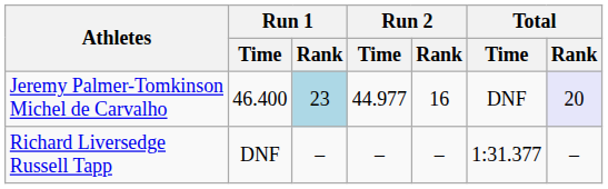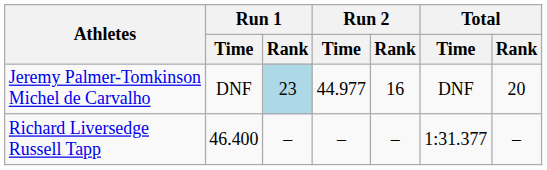 <table class="wikitable" border="1" style="font-size:90%">
 <tr>
 <th rowspan="2">Athletes</th>
 <th colspan="2">Run 1</th>
 <th colspan="2">Run 2</th>
 <th colspan="2">Total</th>
 </tr>
 <tr>
 <th>Time</th>
 <th>Rank</th>
 <th>Time</th>
 <th>Rank</th>
 <th>Time</th>
 <th>Rank</th>
 </tr>
 <tr>
 <td><a href='#'>Jeremy Palmer-Tomkinson</a><br><a href='#'>Michel de Carvalho</a></td>
-<td align="center">46.400</td>
+<td align="center">DNF</td>
 <td align="center" style="background: lightblue;">23</td>
 <td align="center">44.977</td>
 <td align="center">16</td>
 <td align="center">DNF</td>
-<td align="center" style="background: lavender;">20</td>
+<td align="center">20</td>
 </tr>
 <tr>
 <td><a href='#'>Richard Liversedge</a><br><a href='#'>Russell Tapp</a></td>
-<td align="center">DNF</td>
+<td align="center">46.400</td>
 <td align="center">–</td>
 <td align="center">–</td>
 <td align="center">–</td>
 <td align="center">1:31.377</td>
 <td align="center">–</td>
 </tr>
 </table>
